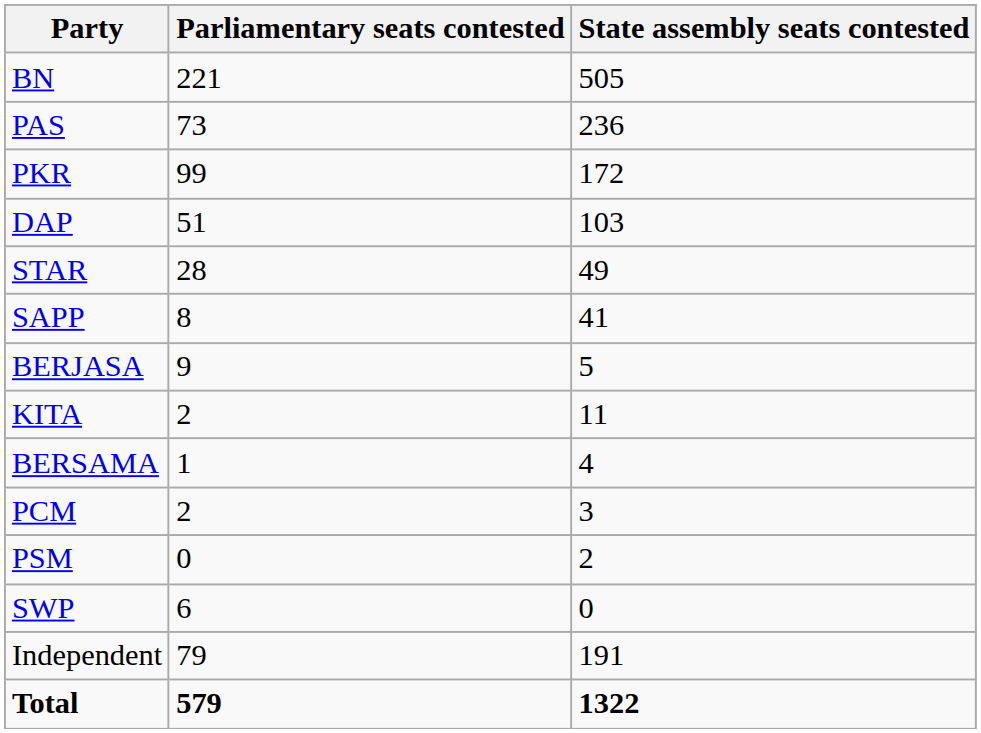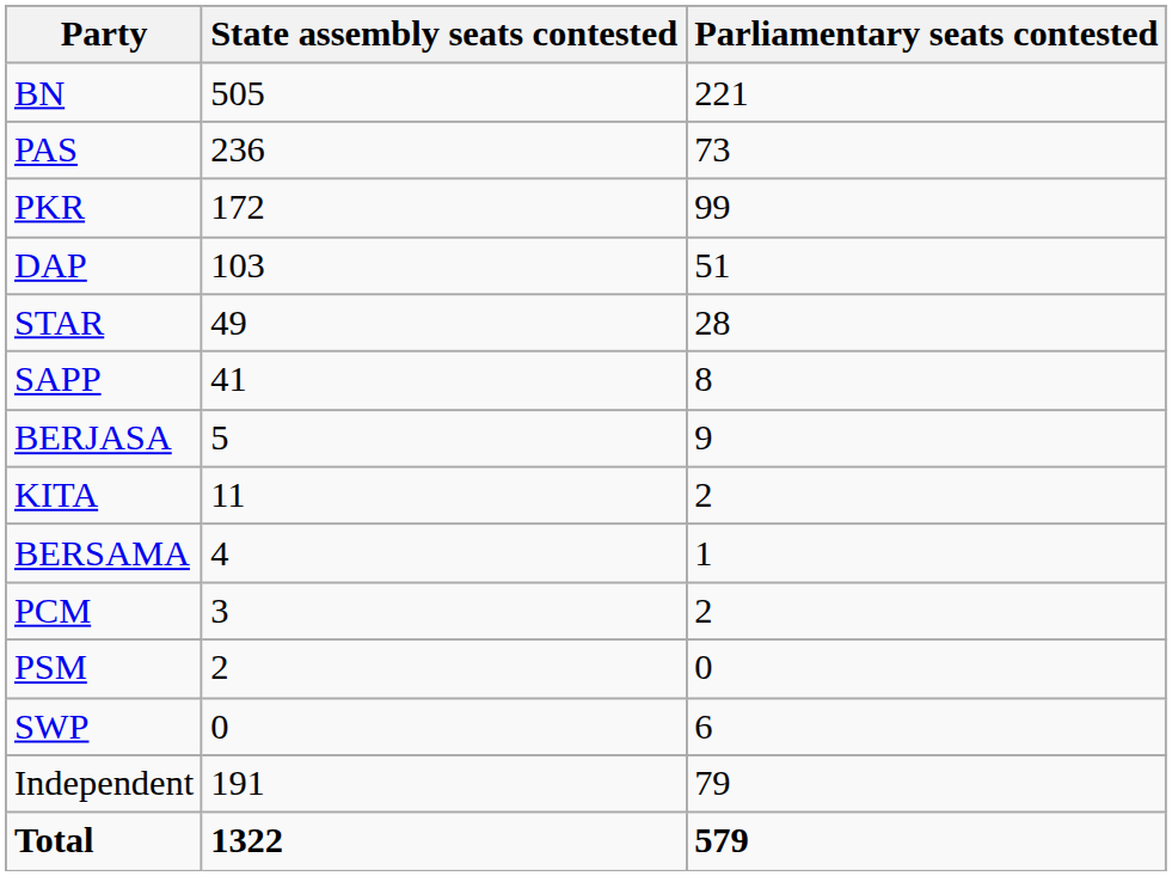 <table class="wikitable sortable">
 <tr>
 <th>Party</th>
+<th>State assembly seats contested</th>
 <th>Parliamentary seats contested</th>
-<th>State assembly seats contested</th>
 </tr>
 <tr>
 <td><a href='#'>BN</a></td>
+<td>505</td>
 <td>221</td>
-<td>505</td>
 </tr>
 <tr>
 <td><a href='#'>PAS</a></td>
+<td>236</td>
 <td>73</td>
-<td>236</td>
 </tr>
 <tr>
 <td><a href='#'>PKR</a></td>
+<td>172</td>
 <td>99</td>
-<td>172</td>
 </tr>
 <tr>
 <td><a href='#'>DAP</a></td>
+<td>103</td>
 <td>51</td>
-<td>103</td>
 </tr>
 <tr>
 <td><a href='#'>STAR</a></td>
+<td>49</td>
 <td>28</td>
-<td>49</td>
 </tr>
 <tr>
 <td><a href='#'>SAPP</a></td>
+<td>41</td>
 <td>8</td>
-<td>41</td>
 </tr>
 <tr>
 <td><a href='#'>BERJASA</a></td>
+<td>5</td>
 <td>9</td>
-<td>5</td>
 </tr>
 <tr>
 <td><a href='#'>KITA</a></td>
+<td>11</td>
 <td>2</td>
-<td>11</td>
 </tr>
 <tr>
 <td><a href='#'>BERSAMA</a></td>
+<td>4</td>
 <td>1</td>
-<td>4</td>
 </tr>
 <tr>
 <td><a href='#'>PCM</a></td>
+<td>3</td>
 <td>2</td>
-<td>3</td>
 </tr>
 <tr>
 <td><a href='#'>PSM</a></td>
+<td>2</td>
 <td>0</td>
-<td>2</td>
 </tr>
 <tr>
 <td><a href='#'>SWP</a></td>
+<td>0</td>
 <td>6</td>
-<td>0</td>
 </tr>
 <tr>
 <td>Independent</td>
+<td>191</td>
 <td>79</td>
-<td>191</td>
 </tr>
 <tr class="sortbottom">
 <td><strong>Total</strong></td>
+<td><strong>1322</strong></td>
 <td><strong>579</strong></td>
-<td><strong>1322</strong></td>
 </tr>
 </table>
